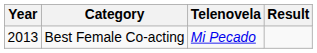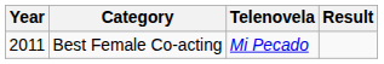 <table class="wikitable">
 <tr>
 <th>Year</th>
 <th>Category</th>
 <th>Telenovela</th>
 <th>Result</th>
 </tr>
 <tr>
-<td>2013</td>
+<td>2011</td>
 <td>Best Female Co-acting</td>
 <td><em><a href='#'>Mi Pecado</a></em></td>
 <td></td>
 </tr>
 </table>
